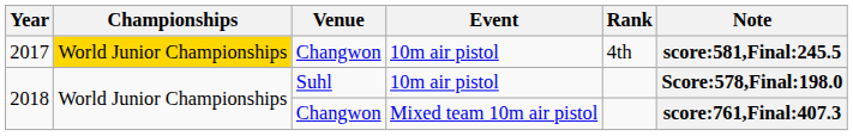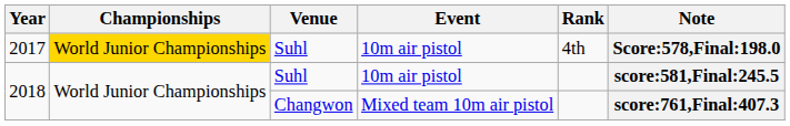 <table class="wikitable sortable">
 <tr>
 <th>Year</th>
 <th>Championships</th>
 <th>Venue</th>
 <th>Event</th>
 <th>Rank</th>
 <th>Note</th>
 </tr>
 <tr>
 <td>2017</td>
 <td style="background: gold;">World Junior Championships</td>
-<td><a href='#'>Changwon</a></td>
+<td><a href='#'>Suhl</a></td>
 <td><a href='#'>10m air pistol</a></td>
 <td>4th</td>
-<th>score:581,Final:245.5</th>
+<th>Score:578,Final:198.0</th>
 </tr>
 <tr>
 <td rowspan=2>2018</td>
 <td rowspan=2>World Junior Championships</td>
 <td><a href='#'>Suhl</a></td>
 <td><a href='#'>10m air pistol</a></td>
 <td></td>
-<th>Score:578,Final:198.0</th>
+<th>score:581,Final:245.5</th>
 </tr>
 <tr>
 <td><a href='#'>Changwon</a></td>
 <td><a href='#'>Mixed team 10m air pistol</a></td>
 <td></td>
 <th>score:761,Final:407.3</th>
 </tr>
 </table>
